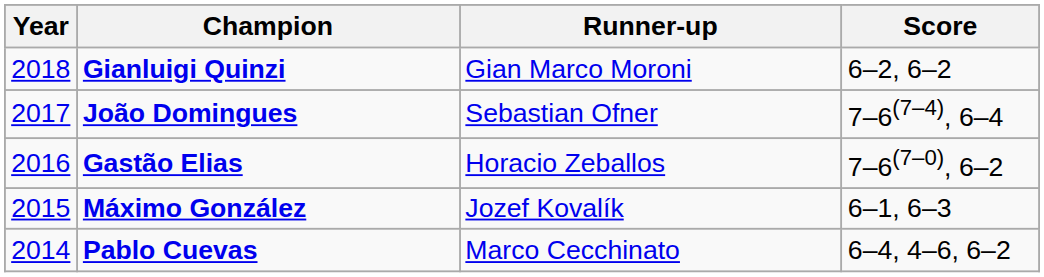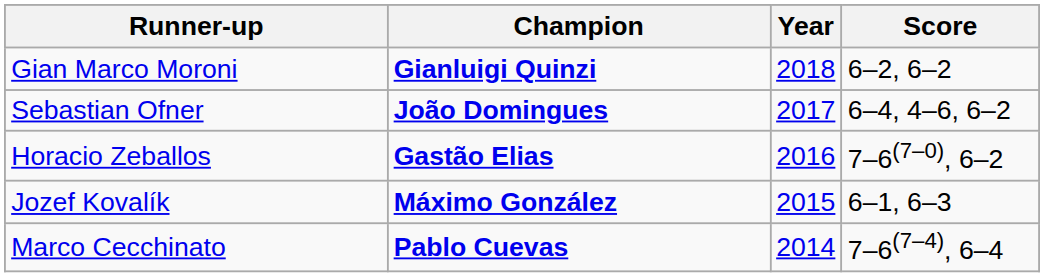 <table class="wikitable" style="font-size:90%">
 <tr>
+<th width="200">Runner-up</th>
+<th width="200">Champion</th>
 <th>Year</th>
-<th width="200">Champion</th>
-<th width="200">Runner-up</th>
 <th width="100">Score</th>
 </tr>
 <tr>
+<td> <a href='#'>Gian Marco Moroni</a></td>
+<td> <strong><a href='#'>Gianluigi Quinzi</a></strong></td>
 <td><a href='#'>2018</a></td>
-<td> <strong><a href='#'>Gianluigi Quinzi</a></strong></td>
-<td> <a href='#'>Gian Marco Moroni</a></td>
 <td>6–2, 6–2</td>
 </tr>
 <tr>
+<td> <a href='#'>Sebastian Ofner</a></td>
+<td> <strong><a href='#'>João Domingues</a></strong></td>
 <td><a href='#'>2017</a></td>
-<td> <strong><a href='#'>João Domingues</a></strong></td>
-<td> <a href='#'>Sebastian Ofner</a></td>
-<td>7–6<sup>(7–4)</sup>, 6–4</td>
+<td>6–4, 4–6, 6–2</td>
 </tr>
 <tr>
+<td> <a href='#'>Horacio Zeballos</a></td>
+<td> <strong><a href='#'>Gastão Elias</a></strong></td>
 <td><a href='#'>2016</a></td>
-<td> <strong><a href='#'>Gastão Elias</a></strong></td>
-<td> <a href='#'>Horacio Zeballos</a></td>
 <td>7–6<sup>(7–0)</sup>, 6–2</td>
 </tr>
 <tr>
+<td> <a href='#'>Jozef Kovalík</a></td>
+<td> <strong><a href='#'>Máximo González</a></strong></td>
 <td><a href='#'>2015</a></td>
-<td> <strong><a href='#'>Máximo González</a></strong></td>
-<td> <a href='#'>Jozef Kovalík</a></td>
 <td>6–1, 6–3</td>
 </tr>
 <tr>
+<td> <a href='#'>Marco Cecchinato</a></td>
+<td> <strong><a href='#'>Pablo Cuevas</a></strong></td>
 <td><a href='#'>2014</a></td>
-<td> <strong><a href='#'>Pablo Cuevas</a></strong></td>
-<td> <a href='#'>Marco Cecchinato</a></td>
-<td>6–4, 4–6, 6–2</td>
+<td>7–6<sup>(7–4)</sup>, 6–4</td>
 </tr>
 </table>
